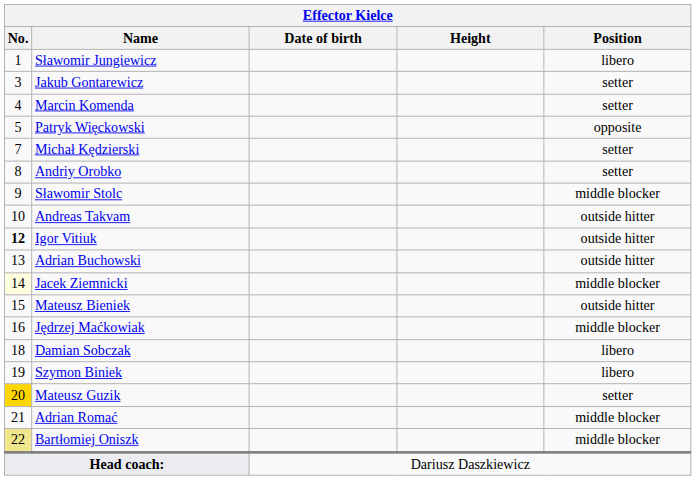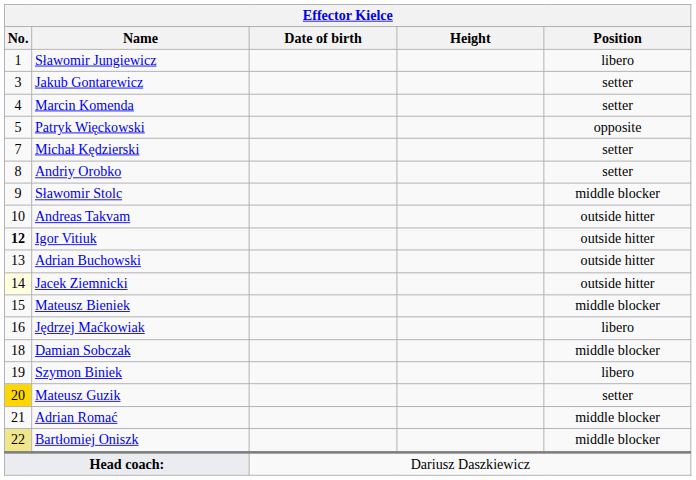 <table class="wikitable collapsible collapsed" style="font-size:100%; text-align:center">
 <tr>
 <th colspan=5 style="width:30em"><a href='#'>Effector Kielce</a></th>
 </tr>
 <tr>
 <th>No.</th>
 <th style="width:15em">Name</th>
 <th style="width:10em">Date of birth</th>
 <th style="width:10em">Height</th>
 <th style="width:10em">Position</th>
 </tr>
 <tr>
 <td>1</td>
 <td align=left> <a href='#'>Sławomir Jungiewicz</a></td>
 <td align=right></td>
 <td></td>
 <td>libero</td>
 </tr>
 <tr>
 <td>3</td>
 <td align=left> <a href='#'>Jakub Gontarewicz</a></td>
 <td align=right></td>
 <td></td>
 <td>setter</td>
 </tr>
 <tr>
 <td>4</td>
 <td align=left> <a href='#'>Marcin Komenda</a></td>
 <td align=right></td>
 <td></td>
 <td>setter</td>
 </tr>
 <tr>
 <td>5</td>
 <td align=left> <a href='#'>Patryk Więckowski</a></td>
 <td align=right></td>
 <td></td>
 <td>opposite</td>
 </tr>
 <tr>
 <td>7</td>
 <td align=left> <a href='#'>Michał Kędzierski</a></td>
 <td align=right></td>
 <td></td>
 <td>setter</td>
 </tr>
 <tr>
 <td>8</td>
 <td align=left> <a href='#'>Andriy Orobko</a></td>
 <td align=right></td>
 <td></td>
 <td>setter</td>
 </tr>
 <tr>
 <td>9</td>
 <td align=left> <a href='#'>Sławomir Stolc</a></td>
 <td align=right></td>
 <td></td>
 <td>middle blocker</td>
 </tr>
 <tr>
 <td>10</td>
 <td align=left> <a href='#'>Andreas Takvam</a></td>
 <td align=right></td>
 <td></td>
 <td>outside hitter</td>
 </tr>
 <tr>
 <td><strong>12</strong></td>
 <td align=left> <a href='#'>Igor Vitiuk</a></td>
 <td align=right></td>
 <td></td>
 <td>outside hitter</td>
 </tr>
 <tr>
 <td>13</td>
 <td align=left> <a href='#'>Adrian Buchowski</a></td>
 <td align=right></td>
 <td></td>
 <td>outside hitter</td>
 </tr>
 <tr>
 <td style="background: lightyellow;">14</td>
 <td align=left> <a href='#'>Jacek Ziemnicki</a></td>
 <td align=right></td>
 <td></td>
-<td>middle blocker</td>
+<td>outside hitter</td>
 </tr>
 <tr>
 <td>15</td>
 <td align=left> <a href='#'>Mateusz Bieniek</a></td>
 <td align=right></td>
 <td></td>
-<td>outside hitter</td>
+<td>middle blocker</td>
 </tr>
 <tr>
 <td>16</td>
 <td align=left> <a href='#'>Jędrzej Maćkowiak</a></td>
 <td align=right></td>
 <td></td>
-<td>middle blocker</td>
+<td>libero</td>
 </tr>
 <tr>
 <td>18</td>
 <td align=left> <a href='#'>Damian Sobczak</a></td>
 <td align=right></td>
 <td></td>
-<td>libero</td>
+<td>middle blocker</td>
 </tr>
 <tr>
 <td>19</td>
 <td align=left> <a href='#'>Szymon Biniek</a></td>
 <td align=right></td>
 <td></td>
 <td>libero</td>
 </tr>
 <tr>
 <td style="background: gold;">20</td>
 <td align=left> <a href='#'>Mateusz Guzik</a></td>
 <td align=right></td>
 <td></td>
 <td>setter</td>
 </tr>
 <tr>
 <td>21</td>
 <td align=left> <a href='#'>Adrian Romać</a></td>
 <td align=right></td>
 <td></td>
 <td>middle blocker</td>
 </tr>
 <tr>
 <td style="background: khaki;">22</td>
 <td align=left> <a href='#'>Bartłomiej Oniszk</a></td>
 <td align=right></td>
 <td></td>
 <td>middle blocker</td>
 </tr>
 <tr style="border-top: 3px solid grey">
 <td colspan=2 style="background:#EAECF0"><strong>Head coach:</strong></td>
 <td colspan=3> Dariusz Daszkiewicz</td>
 </tr>
 </table>
